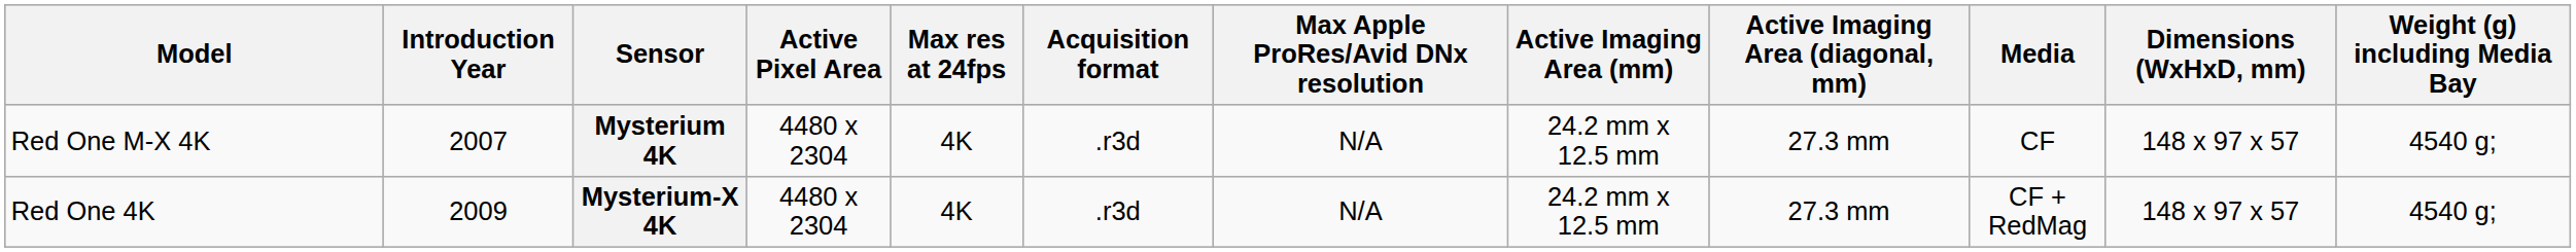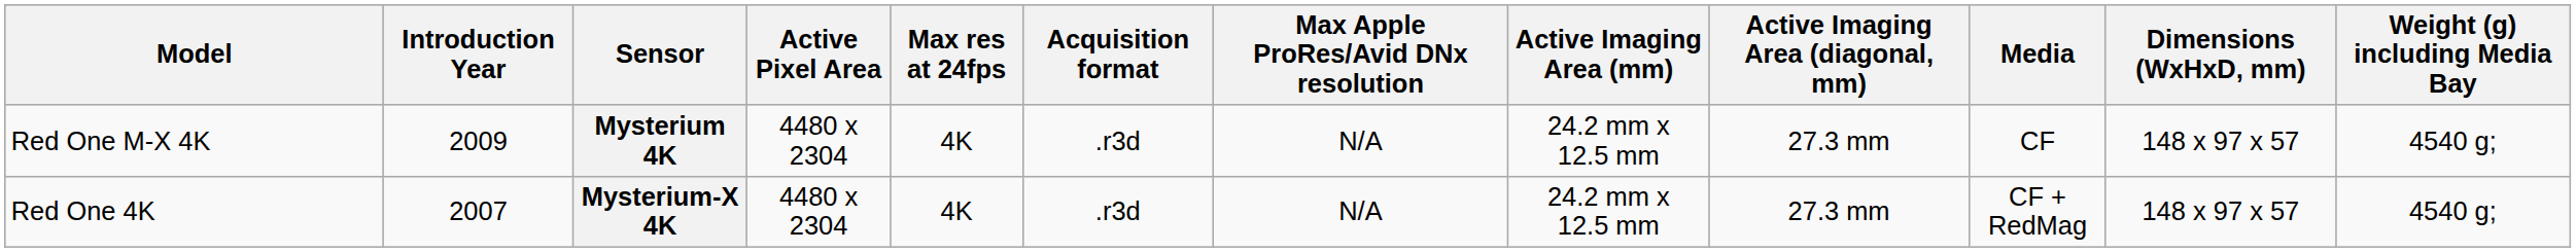 <table class="wikitable">
 <tr>
 <th>Model</th>
 <th>Introduction Year</th>
 <th>Sensor</th>
 <th>Active Pixel Area</th>
 <th>Max res at 24fps</th>
 <th>Acquisition format</th>
 <th>Max Apple ProRes/Avid DNx resolution</th>
 <th>Active Imaging Area (mm)</th>
 <th>Active Imaging Area (diagonal, mm)</th>
 <th>Media</th>
 <th>Dimensions (WxHxD, mm)</th>
 <th>Weight (g) including Media Bay</th>
 </tr>
 <tr>
 <td style="width: 14em;">Red One M-X 4K</td>
-<td align = "center">2007</td>
+<td align = "center">2009</td>
 <th>Mysterium 4K</th>
 <td align = "center">4480 x 2304</td>
 <td align = "center">4K</td>
 <td align = "center">.r3d</td>
 <td align = "center">N/A</td>
 <td align = "center">24.2 mm x 12.5 mm</td>
 <td align = "center">27.3 mm</td>
 <td align = "center">CF</td>
 <td align = "center">148 x 97 x 57</td>
 <td align = "center">4540 g;</td>
 </tr>
 <tr>
 <td style="width: 14em;">Red One 4K</td>
-<td align = "center">2009</td>
+<td align = "center">2007</td>
 <th>Mysterium-X 4K</th>
 <td align = "center">4480 x 2304</td>
 <td align = "center">4K</td>
 <td align = "center">.r3d</td>
 <td align = "center">N/A</td>
 <td align = "center">24.2 mm x 12.5 mm</td>
 <td align = "center">27.3 mm</td>
 <td align = "center">CF + RedMag</td>
 <td align = "center">148 x 97 x 57</td>
 <td align = "center">4540 g;</td>
 </tr>
 </table>
